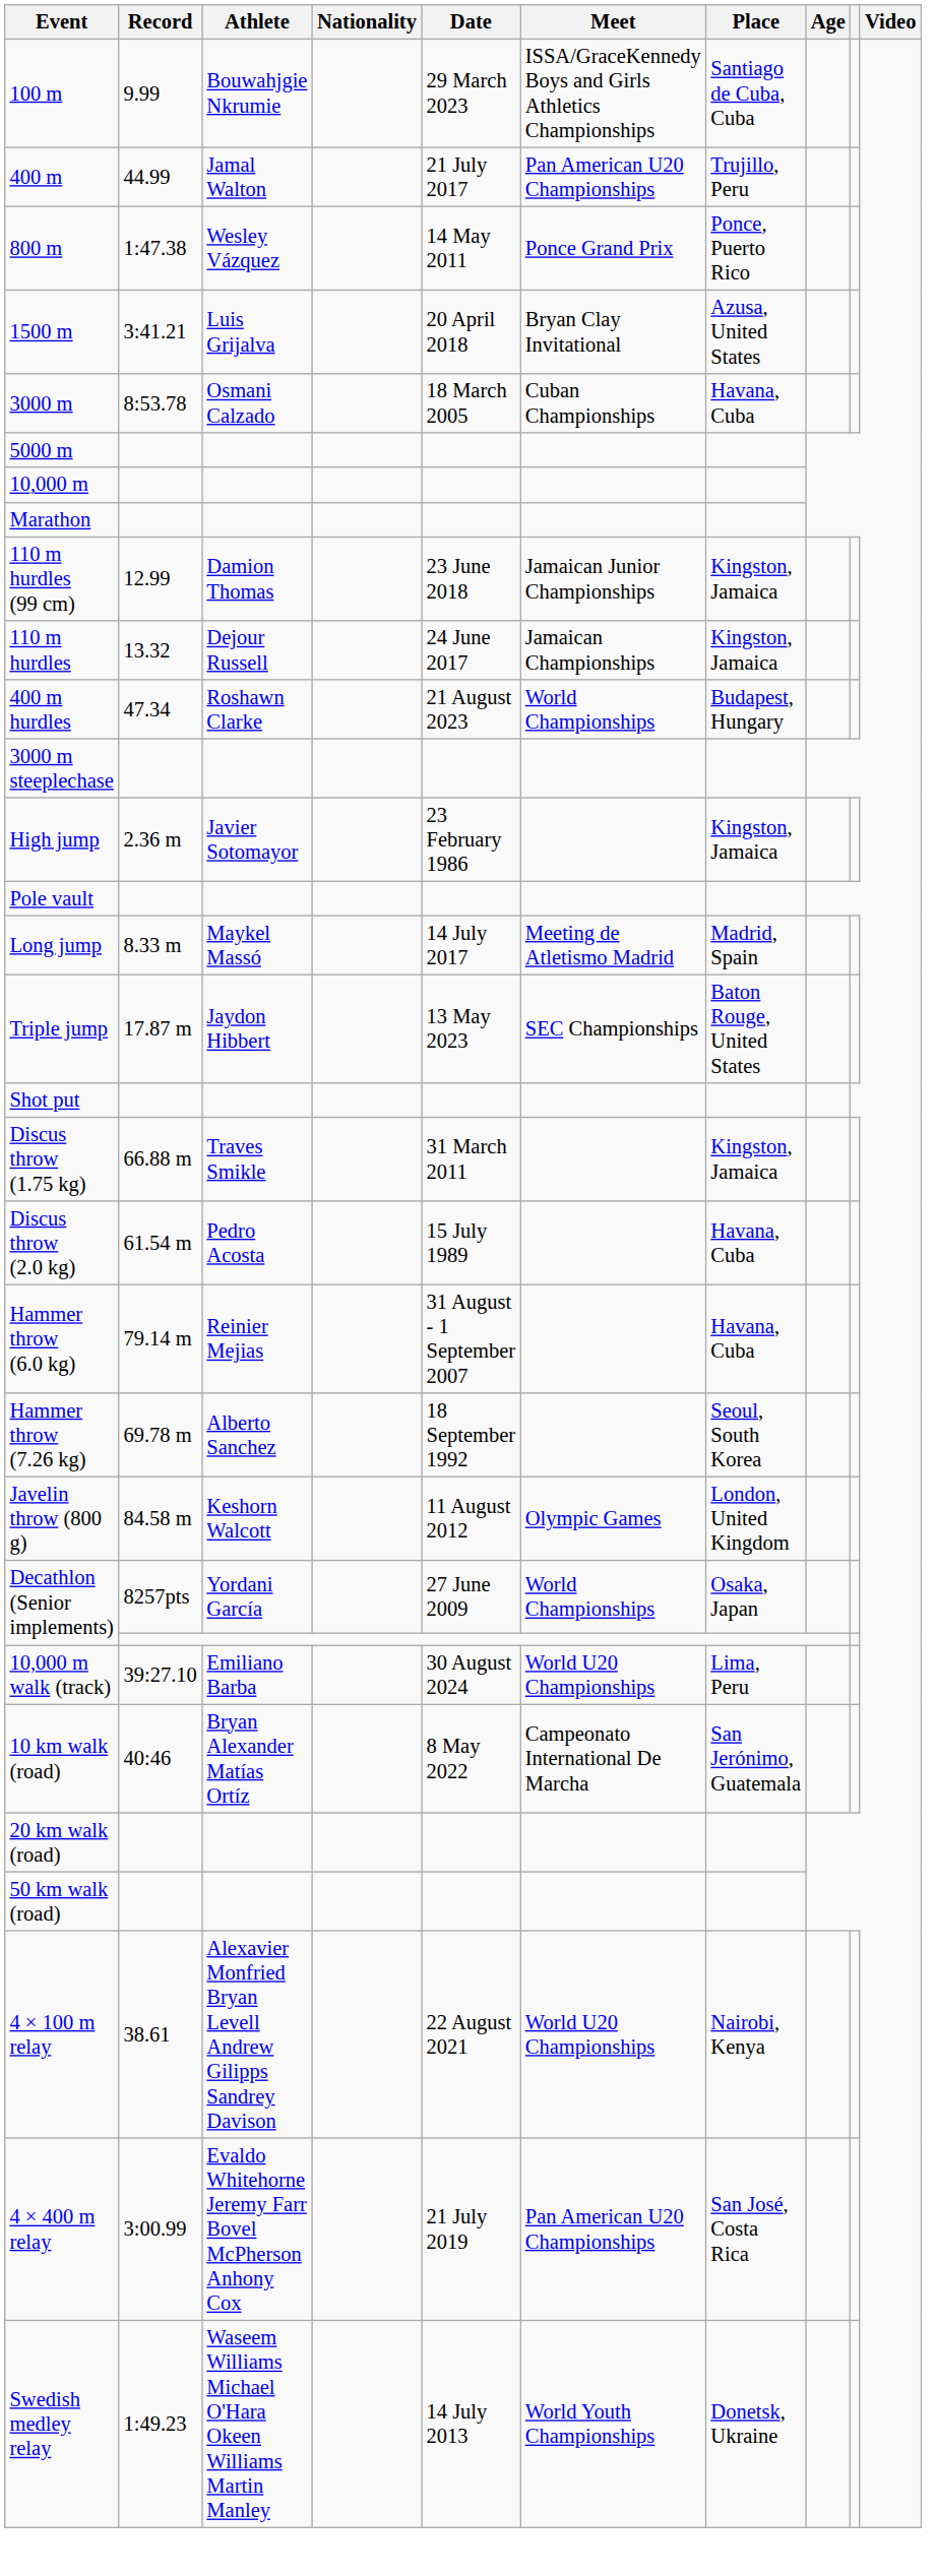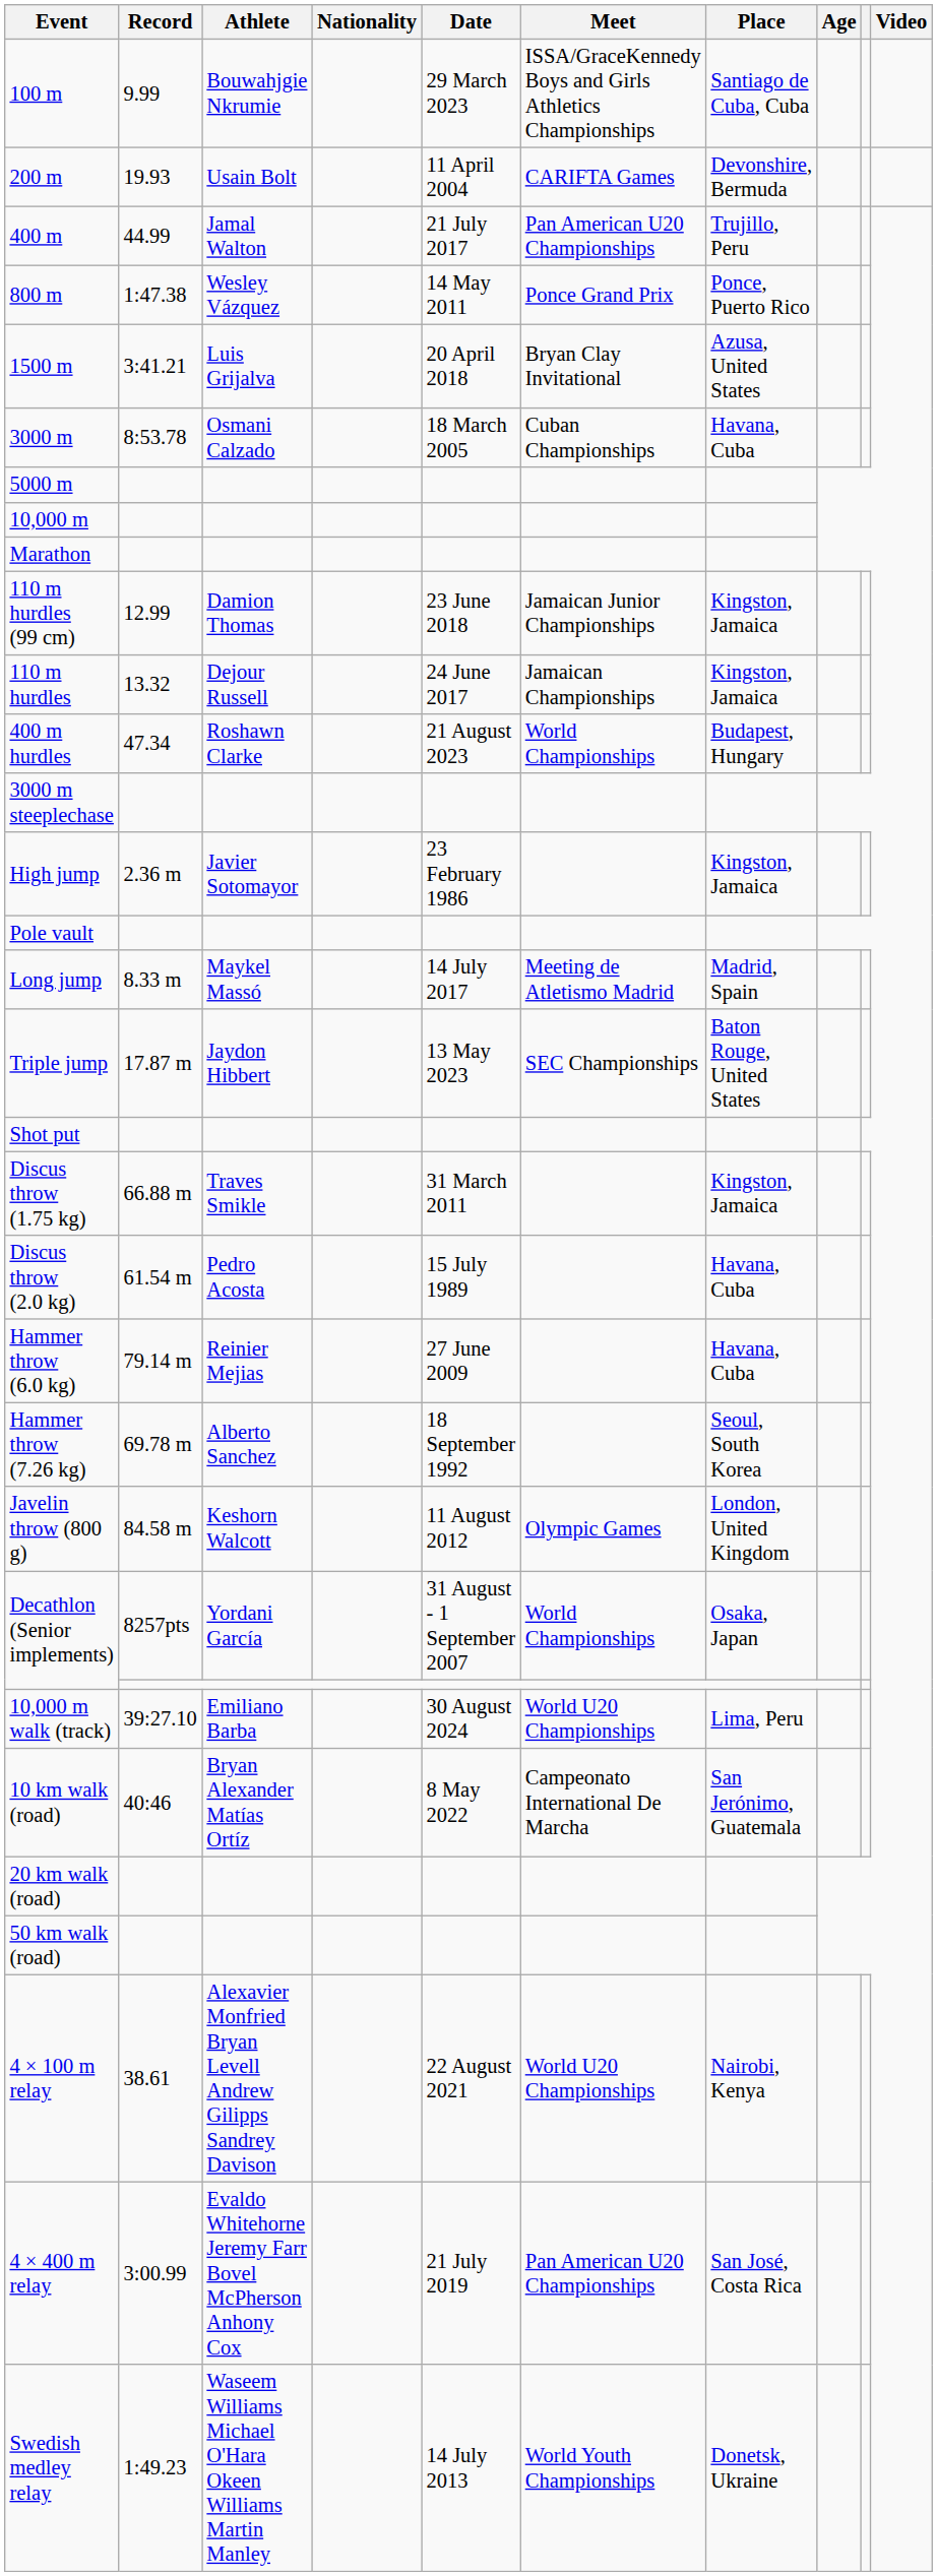 <table class="wikitable" style="font-size:95%; width: 95%;">
 <tr>
 <th>Event</th>
 <th>Record</th>
 <th>Athlete</th>
 <th>Nationality</th>
 <th>Date</th>
 <th>Meet</th>
 <th>Place</th>
 <th>Age</th>
 <th></th>
 <th>Video</th>
 </tr>
 <tr>
 <td><a href='#'>100 m</a></td>
 <td>9.99 </td>
 <td><a href='#'>Bouwahjgie Nkrumie</a></td>
 <td></td>
 <td>29 March 2023</td>
 <td>ISSA/GraceKennedy Boys and Girls Athletics Championships</td>
 <td><a href='#'>Santiago de Cuba</a>, Cuba</td>
+<td></td>
+<td></td>
+</tr>
+<tr>
+<td><a href='#'>200 m</a></td>
+<td>19.93 </td>
+<td><a href='#'>Usain Bolt</a></td>
+<td></td>
+<td>11 April 2004</td>
+<td><a href='#'>CARIFTA Games</a></td>
+<td><a href='#'>Devonshire</a>, Bermuda</td>
+<td></td>
 <td></td>
 <td></td>
 </tr>
 <tr>
 <td><a href='#'>400 m</a></td>
 <td>44.99</td>
 <td><a href='#'>Jamal Walton</a></td>
 <td></td>
 <td>21 July 2017</td>
 <td><a href='#'>Pan American U20 Championships</a></td>
 <td><a href='#'>Trujillo</a>, Peru</td>
 <td></td>
 <td></td>
 </tr>
 <tr>
 <td><a href='#'>800 m</a></td>
 <td>1:47.38</td>
 <td><a href='#'>Wesley Vázquez</a></td>
 <td></td>
 <td>14 May 2011</td>
 <td><a href='#'>Ponce Grand Prix</a></td>
 <td><a href='#'>Ponce</a>, Puerto Rico</td>
 <td></td>
 <td></td>
 </tr>
 <tr>
 <td><a href='#'>1500 m</a></td>
 <td>3:41.21</td>
 <td><a href='#'>Luis Grijalva</a></td>
 <td></td>
 <td>20 April 2018</td>
 <td>Bryan Clay Invitational</td>
 <td><a href='#'>Azusa</a>, United States</td>
 <td></td>
 <td></td>
 </tr>
 <tr>
 <td><a href='#'>3000 m</a></td>
 <td>8:53.78</td>
 <td><a href='#'>Osmani Calzado</a></td>
 <td></td>
 <td>18 March 2005</td>
 <td>Cuban Championships</td>
 <td><a href='#'>Havana</a>, Cuba</td>
 <td></td>
 <td></td>
 </tr>
 <tr>
 <td><a href='#'>5000 m</a></td>
 <td></td>
 <td></td>
 <td></td>
 <td></td>
 <td></td>
 <td></td>
 </tr>
 <tr>
 <td><a href='#'>10,000 m</a></td>
 <td></td>
 <td></td>
 <td></td>
 <td></td>
 <td></td>
 <td></td>
 </tr>
 <tr>
 <td><a href='#'>Marathon</a></td>
 <td></td>
 <td></td>
 <td></td>
 <td></td>
 <td></td>
 <td></td>
 </tr>
 <tr>
 <td><a href='#'>110 m hurdles</a> (99 cm)</td>
 <td>12.99<br></td>
 <td><a href='#'>Damion Thomas</a></td>
 <td></td>
 <td>23 June 2018</td>
 <td>Jamaican Junior Championships</td>
 <td><a href='#'>Kingston</a>, Jamaica</td>
 <td></td>
 <td></td>
 </tr>
 <tr>
 <td><a href='#'>110 m hurdles</a></td>
 <td>13.32 </td>
 <td><a href='#'>Dejour Russell</a></td>
 <td></td>
 <td>24 June 2017</td>
 <td>Jamaican Championships</td>
 <td><a href='#'>Kingston</a>, Jamaica</td>
 <td></td>
 <td></td>
 </tr>
 <tr>
 <td><a href='#'>400 m hurdles</a></td>
 <td>47.34</td>
 <td><a href='#'>Roshawn Clarke</a></td>
 <td></td>
 <td>21 August 2023</td>
 <td><a href='#'>World Championships</a></td>
 <td><a href='#'>Budapest</a>, Hungary</td>
 <td></td>
 <td></td>
 </tr>
 <tr>
 <td><a href='#'>3000 m steeplechase</a></td>
 <td></td>
 <td></td>
 <td></td>
 <td></td>
 <td></td>
 <td></td>
 </tr>
 <tr>
 <td><a href='#'>High jump</a></td>
 <td>2.36 m</td>
 <td><a href='#'>Javier Sotomayor</a></td>
 <td></td>
 <td>23 February 1986</td>
 <td></td>
 <td><a href='#'>Kingston</a>, Jamaica</td>
 <td></td>
 <td></td>
 </tr>
 <tr>
 <td><a href='#'>Pole vault</a></td>
 <td></td>
 <td></td>
 <td></td>
 <td></td>
 <td></td>
 <td></td>
 </tr>
 <tr>
 <td><a href='#'>Long jump</a></td>
 <td>8.33 m </td>
 <td><a href='#'>Maykel Massó</a></td>
 <td></td>
 <td>14 July 2017</td>
 <td><a href='#'>Meeting de Atletismo Madrid</a></td>
 <td><a href='#'>Madrid</a>, Spain</td>
 <td></td>
 <td></td>
 </tr>
 <tr>
 <td><a href='#'>Triple jump</a></td>
 <td>17.87 m<br></td>
 <td><a href='#'>Jaydon Hibbert</a></td>
 <td></td>
 <td>13 May 2023</td>
 <td><a href='#'>SEC</a> Championships</td>
 <td><a href='#'>Baton Rouge</a>, United States</td>
 <td></td>
 <td></td>
 </tr>
 <tr>
 <td><a href='#'>Shot put</a></td>
 <td></td>
 <td></td>
 <td></td>
 <td></td>
 <td></td>
 <td></td>
 <td></td>
 </tr>
 <tr>
 <td><a href='#'>Discus throw</a> (1.75 kg)</td>
 <td>66.88 m</td>
 <td><a href='#'>Traves Smikle</a></td>
 <td></td>
 <td>31 March 2011</td>
 <td></td>
 <td><a href='#'>Kingston</a>, Jamaica</td>
 <td></td>
 <td></td>
 </tr>
 <tr>
 <td><a href='#'>Discus throw</a> (2.0 kg)</td>
 <td>61.54 m</td>
 <td><a href='#'>Pedro Acosta</a></td>
 <td></td>
 <td>15 July 1989</td>
 <td></td>
 <td><a href='#'>Havana</a>, Cuba</td>
 <td></td>
 <td></td>
 </tr>
 <tr>
 <td><a href='#'>Hammer throw</a> (6.0 kg)</td>
 <td>79.14 m</td>
 <td><a href='#'>Reinier Mejias</a></td>
 <td></td>
-<td>31 August - 1 September 2007</td>
+<td>27 June 2009</td>
 <td></td>
 <td><a href='#'>Havana</a>, Cuba</td>
 <td></td>
 <td></td>
 </tr>
 <tr>
 <td><a href='#'>Hammer throw</a> (7.26 kg)</td>
 <td>69.78 m</td>
 <td><a href='#'>Alberto Sanchez</a></td>
 <td></td>
 <td>18 September 1992</td>
 <td></td>
 <td><a href='#'>Seoul</a>, South Korea</td>
 <td></td>
 <td></td>
 </tr>
 <tr>
 <td><a href='#'>Javelin throw</a> (800 g)</td>
 <td>84.58 m</td>
 <td><a href='#'>Keshorn Walcott</a></td>
 <td></td>
 <td>11 August 2012</td>
 <td><a href='#'>Olympic Games</a></td>
 <td><a href='#'>London</a>, United Kingdom</td>
 <td></td>
 <td></td>
 </tr>
 <tr>
 <td rowspan=2><a href='#'>Decathlon</a> (Senior implements)</td>
 <td>8257pts</td>
 <td><a href='#'>Yordani García</a></td>
 <td></td>
-<td>27 June 2009</td>
+<td>31 August - 1 September 2007</td>
 <td><a href='#'>World Championships</a></td>
 <td><a href='#'>Osaka</a>, Japan</td>
 <td></td>
 <td></td>
 </tr>
 <tr>
 <td colspan=7></td>
 <td></td>
 </tr>
 <tr>
 <td><a href='#'>10,000 m walk</a> (track)</td>
 <td>39:27.10</td>
 <td><a href='#'>Emiliano Barba</a></td>
 <td></td>
 <td>30 August 2024</td>
 <td><a href='#'>World U20 Championships</a></td>
 <td><a href='#'>Lima</a>, Peru</td>
 <td></td>
 <td></td>
 </tr>
 <tr>
 <td><a href='#'>10 km walk</a> (road)</td>
 <td>40:46</td>
 <td><a href='#'>Bryan Alexander Matías Ortíz</a></td>
 <td></td>
 <td>8 May 2022</td>
 <td>Campeonato International De Marcha</td>
 <td><a href='#'>San Jerónimo</a>, Guatemala</td>
 <td></td>
 <td></td>
 </tr>
 <tr>
 <td><a href='#'>20 km walk</a> (road)</td>
 <td></td>
 <td></td>
 <td></td>
 <td></td>
 <td></td>
 <td></td>
 </tr>
 <tr>
 <td><a href='#'>50 km walk</a> (road)</td>
 <td></td>
 <td></td>
 <td></td>
 <td></td>
 <td></td>
 <td></td>
 </tr>
 <tr>
 <td><a href='#'>4 × 100 m relay</a></td>
 <td>38.61 </td>
 <td><a href='#'>Alexavier Monfried</a><br><a href='#'>Bryan Levell</a><br><a href='#'>Andrew Gilipps</a><br><a href='#'>Sandrey Davison</a></td>
 <td></td>
 <td>22 August 2021</td>
 <td><a href='#'>World U20 Championships</a></td>
 <td><a href='#'>Nairobi</a>, Kenya</td>
 <td><br><br><br></td>
 <td></td>
 </tr>
 <tr>
 <td><a href='#'>4 × 400 m relay</a></td>
 <td>3:00.99</td>
 <td><a href='#'>Evaldo Whitehorne</a><br><a href='#'>Jeremy Farr</a><br><a href='#'>Bovel McPherson</a><br><a href='#'>Anhony Cox</a></td>
 <td></td>
 <td>21 July 2019</td>
 <td><a href='#'>Pan American U20 Championships</a></td>
 <td><a href='#'>San José</a>, Costa Rica</td>
 <td><br><br><br></td>
 <td></td>
 </tr>
 <tr>
 <td><a href='#'>Swedish medley relay</a></td>
 <td>1:49.23</td>
 <td><a href='#'>Waseem Williams</a><br><a href='#'>Michael O'Hara</a><br><a href='#'>Okeen Williams</a><br><a href='#'>Martin Manley</a></td>
 <td></td>
 <td>14 July 2013</td>
 <td><a href='#'>World Youth Championships</a></td>
 <td><a href='#'>Donetsk</a>, Ukraine</td>
 <td><br><br><br></td>
 <td></td>
 </tr>
 </table>
